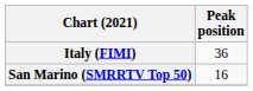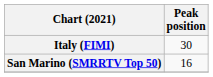 <table class="wikitable sortable plainrowheaders" style="Text-align:center">
 <tr>
 <th scope="col">Chart (2021)</th>
 <th scope="col">Peak<br>position</th>
 </tr>
 <tr>
 <th scope="row">Italy (<a href='#'>FIMI</a>)</th>
-<td>36</td>
+<td>30</td>
 </tr>
 <tr>
 <th scope="row">San Marino (<a href='#'>SMRRTV Top 50</a>)</th>
 <td>16</td>
 </tr>
 <tr>
 </tr>
 </table>
